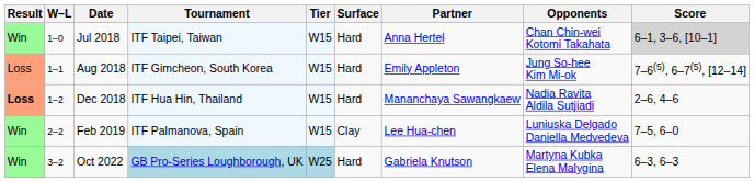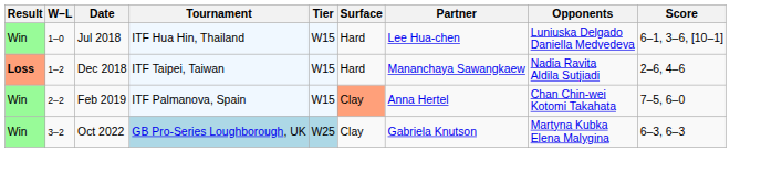 <table class="sortable wikitable">
 <tr>
 <th>Result</th>
 <th class="unsortable">W–L</th>
 <th>Date</th>
 <th>Tournament</th>
 <th>Tier</th>
 <th>Surface</th>
 <th>Partner</th>
 <th>Opponents</th>
 <th class="unsortable">Score</th>
 </tr>
 <tr>
 <td style="background:#98fb98;">Win</td>
 <td><small>1–0</small></td>
 <td>Jul 2018</td>
-<td style="background:#f0f8ff;">ITF Taipei, Taiwan</td>
+<td style="background:#f0f8ff;">ITF Hua Hin, Thailand</td>
 <td style="background:#f0f8ff;">W15</td>
 <td>Hard</td>
-<td> <a href='#'>Anna Hertel</a></td>
-<td> <a href='#'>Chan Chin-wei</a> <br>  <a href='#'>Kotomi Takahata</a></td>
-<td style="background: lightgrey;">6–1, 3–6, [10–1]</td>
-</tr>
-<tr>
-<td style="background:#FFA07A;">Loss</td>
-<td><small>1–1</small></td>
-<td>Aug 2018</td>
-<td style="background:#f0f8ff;">ITF Gimcheon, South Korea</td>
-<td style="background:#f0f8ff;">W15</td>
-<td>Hard</td>
-<td> <a href='#'>Emily Appleton</a></td>
-<td> <a href='#'>Jung So-hee</a> <br>  <a href='#'>Kim Mi-ok</a></td>
-<td>7–6<sup>(5)</sup>, 6–7<sup>(5)</sup>, [12–14]</td>
+<td> <a href='#'>Lee Hua-chen</a></td>
+<td> <a href='#'>Luniuska Delgado</a> <br>  <a href='#'>Daniella Medvedeva</a></td>
+<td>6–1, 3–6, [10–1]</td>
 </tr>
 <tr>
 <td style="background:#FFA07A;"><strong>Loss</strong></td>
 <td><small>1–2</small></td>
 <td>Dec 2018</td>
-<td style="background:#f0f8ff;">ITF Hua Hin, Thailand</td>
+<td style="background:#f0f8ff;">ITF Taipei, Taiwan</td>
 <td style="background:#f0f8ff;">W15</td>
 <td>Hard</td>
 <td> <a href='#'>Mananchaya Sawangkaew</a></td>
 <td> <a href='#'>Nadia Ravita</a> <br>  <a href='#'>Aldila Sutjiadi</a></td>
 <td>2–6, 4–6</td>
 </tr>
 <tr>
 <td style="background:#98fb98;">Win</td>
 <td><small>2–2</small></td>
 <td>Feb 2019</td>
 <td style="background:#f0f8ff;">ITF Palmanova, Spain</td>
 <td style="background:#f0f8ff;">W15</td>
-<td>Clay</td>
-<td> <a href='#'>Lee Hua-chen</a></td>
-<td> <a href='#'>Luniuska Delgado</a> <br>  <a href='#'>Daniella Medvedeva</a></td>
+<td style="background: lightsalmon;">Clay</td>
+<td> <a href='#'>Anna Hertel</a></td>
+<td> <a href='#'>Chan Chin-wei</a> <br>  <a href='#'>Kotomi Takahata</a></td>
 <td>7–5, 6–0</td>
 </tr>
 <tr>
 <td style="background:#98fb98;">Win</td>
 <td><small>3–2</small></td>
 <td>Oct 2022</td>
 <td style="background:lightblue;"><a href='#'>GB Pro-Series Loughborough</a>, UK</td>
 <td style="background:lightblue;">W25</td>
-<td>Hard</td>
+<td>Clay</td>
 <td> <a href='#'>Gabriela Knutson</a></td>
 <td> <a href='#'>Martyna Kubka</a> <br>  <a href='#'>Elena Malygina</a></td>
 <td>6–3, 6–3</td>
 </tr>
 </table>
